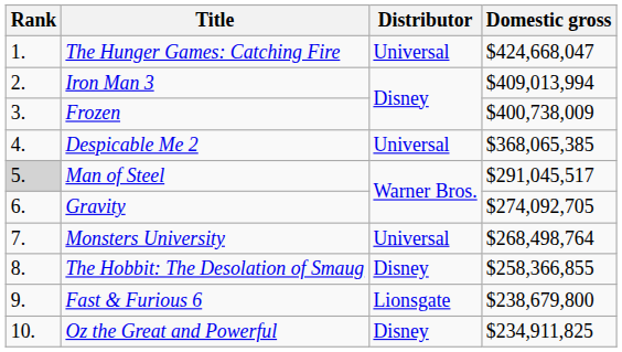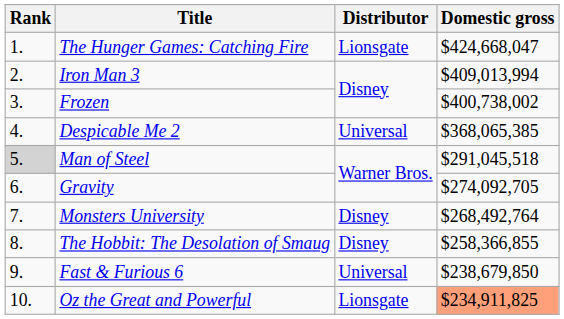 <table class="wikitable sortable" style="margin:auto; margin:auto;">
 <tr>
 <th>Rank</th>
 <th>Title</th>
 <th>Distributor</th>
 <th>Domestic gross</th>
 </tr>
 <tr>
 <td>1.</td>
 <td><em><a href='#'>The Hunger Games: Catching Fire</a></em></td>
-<td><a href='#'>Universal</a></td>
+<td><a href='#'>Lionsgate</a></td>
 <td>$424,668,047</td>
 </tr>
 <tr>
 <td>2.</td>
 <td><em><a href='#'>Iron Man 3</a></em></td>
 <td rowspan=2><a href='#'>Disney</a></td>
 <td>$409,013,994</td>
 </tr>
 <tr>
 <td>3.</td>
 <td><em><a href='#'>Frozen</a></em></td>
-<td>$400,738,009</td>
+<td>$400,738,002</td>
 </tr>
 <tr>
 <td>4.</td>
 <td><em><a href='#'>Despicable Me 2</a></em></td>
 <td><a href='#'>Universal</a></td>
 <td>$368,065,385</td>
 </tr>
 <tr>
 <td style="background: lightgrey;">5.</td>
 <td><em><a href='#'>Man of Steel</a></em></td>
 <td rowspan=2><a href='#'>Warner Bros.</a></td>
-<td>$291,045,517</td>
+<td>$291,045,518</td>
 </tr>
 <tr>
 <td>6.</td>
 <td><em><a href='#'>Gravity</a></em></td>
 <td>$274,092,705</td>
 </tr>
 <tr>
 <td>7.</td>
 <td><em><a href='#'>Monsters University</a></em></td>
-<td><a href='#'>Universal</a></td>
-<td>$268,498,764</td>
+<td><a href='#'>Disney</a></td>
+<td>$268,492,764</td>
 </tr>
 <tr>
 <td>8.</td>
 <td><em><a href='#'>The Hobbit: The Desolation of Smaug</a></em></td>
 <td><a href='#'>Disney</a></td>
 <td>$258,366,855</td>
 </tr>
 <tr>
 <td>9.</td>
 <td><em><a href='#'>Fast & Furious 6</a></em></td>
-<td><a href='#'>Lionsgate</a></td>
-<td>$238,679,800</td>
+<td><a href='#'>Universal</a></td>
+<td>$238,679,850</td>
 </tr>
 <tr>
 <td>10.</td>
 <td><em><a href='#'>Oz the Great and Powerful</a></em></td>
-<td><a href='#'>Disney</a></td>
-<td>$234,911,825</td>
+<td><a href='#'>Lionsgate</a></td>
+<td style="background: lightsalmon;">$234,911,825</td>
 </tr>
 </table>
